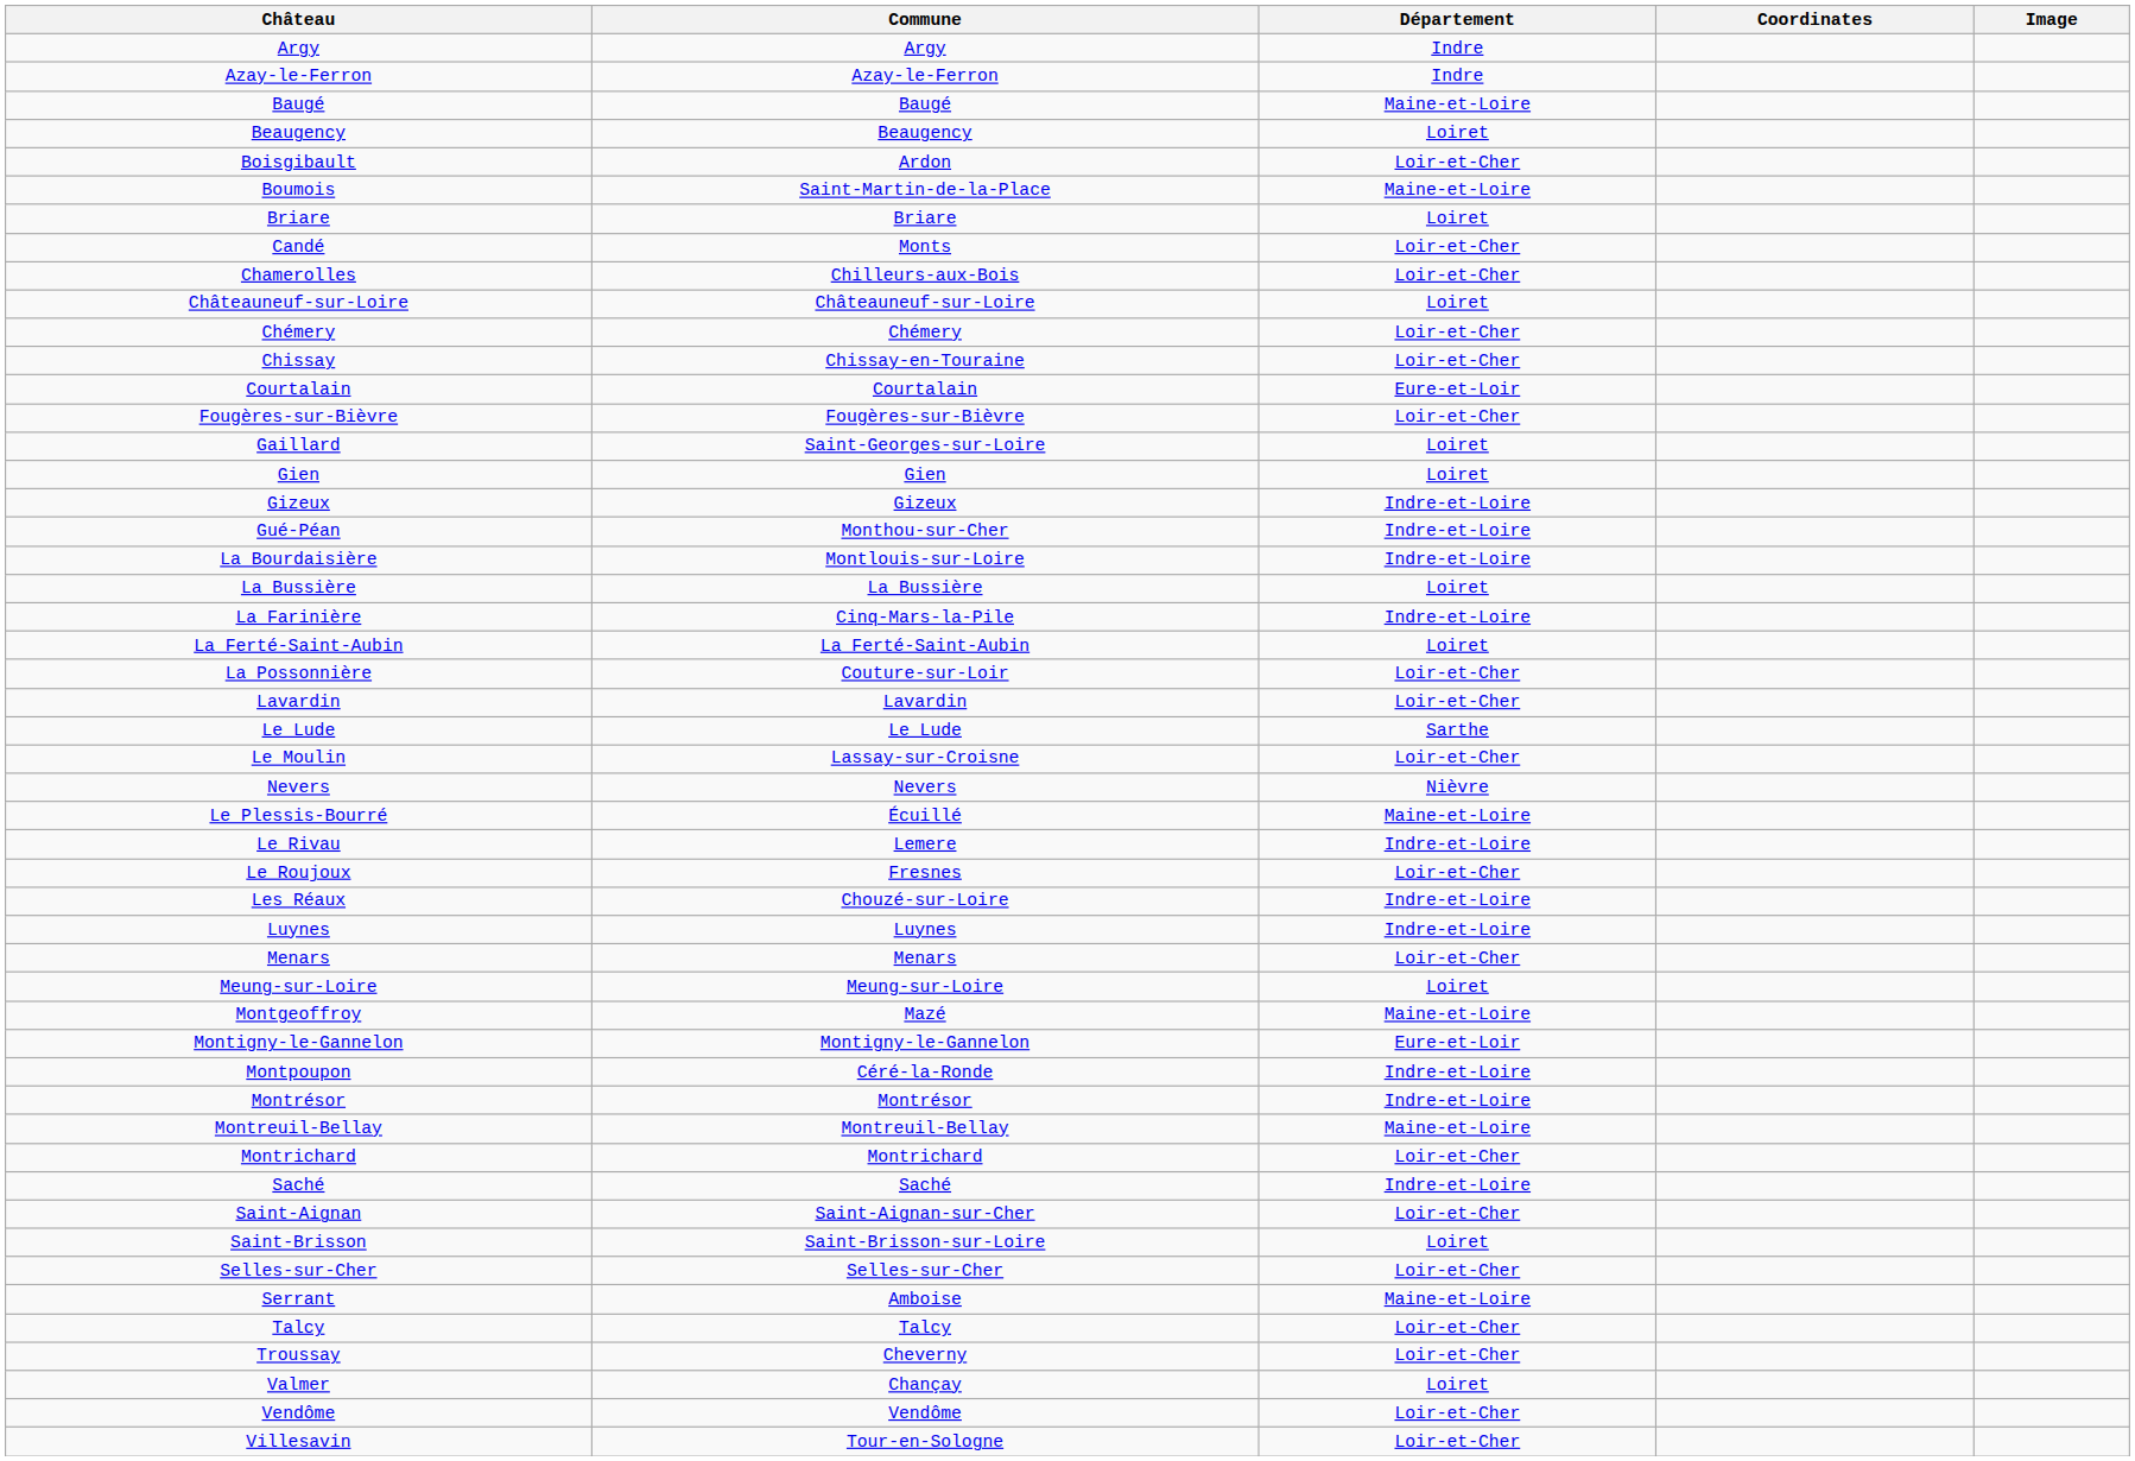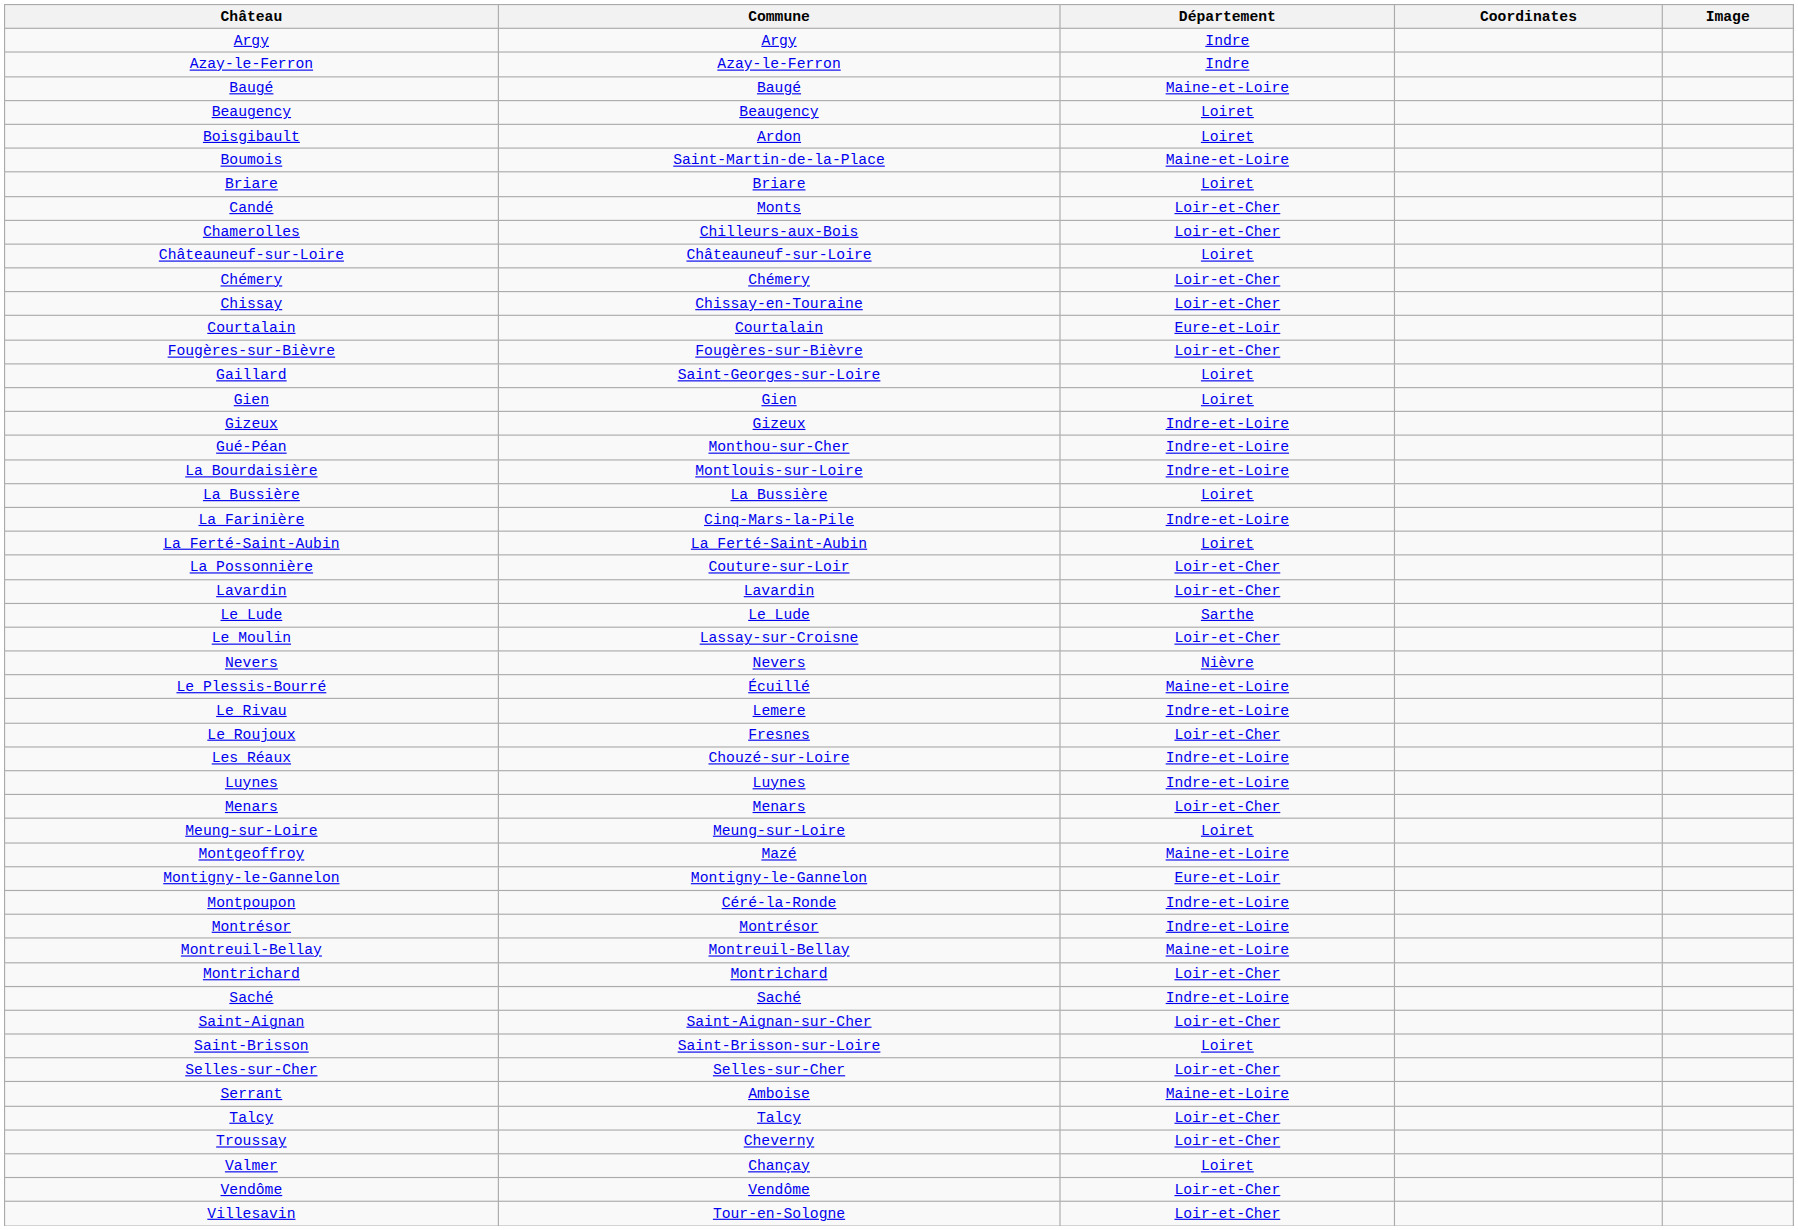 <table class="wikitable sortable" style="text-align:center; width:100%;">
 <tr>
 <th>Château</th>
 <th>Commune</th>
 <th>Département</th>
 <th>Coordinates</th>
 <th class="unsortable">Image</th>
 </tr>
 <tr>
 <td><a href='#'>Argy</a></td>
 <td><a href='#'>Argy</a></td>
 <td><a href='#'>Indre</a></td>
 <td></td>
 <td></td>
 </tr>
 <tr>
 <td><a href='#'>Azay-le-Ferron</a></td>
 <td><a href='#'>Azay-le-Ferron</a></td>
 <td><a href='#'>Indre</a></td>
 <td></td>
 <td></td>
 </tr>
 <tr>
 <td><a href='#'>Baugé</a></td>
 <td><a href='#'>Baugé</a></td>
 <td><a href='#'>Maine-et-Loire</a></td>
 <td></td>
 <td></td>
 </tr>
 <tr>
 <td><a href='#'>Beaugency</a></td>
 <td><a href='#'>Beaugency</a></td>
 <td><a href='#'>Loiret</a></td>
 <td></td>
 <td></td>
 </tr>
 <tr>
 <td><a href='#'>Boisgibault</a></td>
 <td><a href='#'>Ardon</a></td>
-<td><a href='#'>Loir-et-Cher</a></td>
+<td><a href='#'>Loiret</a></td>
 <td></td>
 <td></td>
 </tr>
 <tr>
 <td><a href='#'>Boumois</a></td>
 <td><a href='#'>Saint-Martin-de-la-Place</a></td>
 <td><a href='#'>Maine-et-Loire</a></td>
 <td></td>
 <td></td>
 </tr>
 <tr>
 <td><a href='#'>Briare</a></td>
 <td><a href='#'>Briare</a></td>
 <td><a href='#'>Loiret</a></td>
 <td></td>
 <td></td>
 </tr>
 <tr>
 <td><a href='#'>Candé</a></td>
 <td><a href='#'>Monts</a></td>
 <td><a href='#'>Loir-et-Cher</a></td>
 <td></td>
 <td></td>
 </tr>
 <tr>
 <td><a href='#'>Chamerolles</a></td>
 <td><a href='#'>Chilleurs-aux-Bois</a></td>
 <td><a href='#'>Loir-et-Cher</a></td>
 <td></td>
 <td><br></td>
 </tr>
 <tr>
 <td><a href='#'>Châteauneuf-sur-Loire</a></td>
 <td><a href='#'>Châteauneuf-sur-Loire</a></td>
 <td><a href='#'>Loiret</a></td>
 <td></td>
 <td></td>
 </tr>
 <tr>
 <td><a href='#'>Chémery</a></td>
 <td><a href='#'>Chémery</a></td>
 <td><a href='#'>Loir-et-Cher</a></td>
 <td></td>
 <td></td>
 </tr>
 <tr>
 <td><a href='#'>Chissay</a></td>
 <td><a href='#'>Chissay-en-Touraine</a></td>
 <td><a href='#'>Loir-et-Cher</a></td>
 <td></td>
 <td></td>
 </tr>
 <tr>
 <td><a href='#'>Courtalain</a></td>
 <td><a href='#'>Courtalain</a></td>
 <td><a href='#'>Eure-et-Loir</a></td>
 <td></td>
 <td></td>
 </tr>
 <tr>
 <td><a href='#'>Fougères-sur-Bièvre</a></td>
 <td><a href='#'>Fougères-sur-Bièvre</a></td>
 <td><a href='#'>Loir-et-Cher</a></td>
 <td></td>
 <td></td>
 </tr>
 <tr>
 <td><a href='#'>Gaillard</a></td>
 <td><a href='#'>Saint-Georges-sur-Loire</a></td>
 <td><a href='#'>Loiret</a></td>
 <td></td>
 <td></td>
 </tr>
 <tr>
 <td><a href='#'>Gien</a></td>
 <td><a href='#'>Gien</a></td>
 <td><a href='#'>Loiret</a></td>
 <td></td>
 <td></td>
 </tr>
 <tr>
 <td><a href='#'>Gizeux</a></td>
 <td><a href='#'>Gizeux</a></td>
 <td><a href='#'>Indre-et-Loire</a></td>
 <td></td>
 <td></td>
 </tr>
 <tr>
 <td><a href='#'>Gué-Péan</a></td>
 <td><a href='#'>Monthou-sur-Cher</a></td>
 <td><a href='#'>Indre-et-Loire</a></td>
 <td></td>
 <td></td>
 </tr>
 <tr>
 <td><a href='#'>La Bourdaisière</a></td>
 <td><a href='#'>Montlouis-sur-Loire</a></td>
 <td><a href='#'>Indre-et-Loire</a></td>
 <td></td>
 <td></td>
 </tr>
 <tr>
 <td><a href='#'>La Bussière</a></td>
 <td><a href='#'>La Bussière</a></td>
 <td><a href='#'>Loiret</a></td>
 <td></td>
 <td></td>
 </tr>
 <tr>
 <td><a href='#'>La Farinière</a></td>
 <td><a href='#'>Cinq-Mars-la-Pile</a></td>
 <td><a href='#'>Indre-et-Loire</a></td>
 <td></td>
 <td></td>
 </tr>
 <tr>
 <td><a href='#'>La Ferté-Saint-Aubin</a></td>
 <td><a href='#'>La Ferté-Saint-Aubin</a></td>
 <td><a href='#'>Loiret</a></td>
 <td></td>
 <td></td>
 </tr>
 <tr>
 <td><a href='#'>La Possonnière</a></td>
 <td><a href='#'>Couture-sur-Loir</a></td>
 <td><a href='#'>Loir-et-Cher</a></td>
 <td></td>
 <td></td>
 </tr>
 <tr>
 <td><a href='#'>Lavardin</a></td>
 <td><a href='#'>Lavardin</a></td>
 <td><a href='#'>Loir-et-Cher</a></td>
 <td></td>
 <td></td>
 </tr>
 <tr>
 <td><a href='#'>Le Lude</a></td>
 <td><a href='#'>Le Lude</a></td>
 <td><a href='#'>Sarthe</a></td>
 <td></td>
 <td></td>
 </tr>
 <tr>
 <td><a href='#'>Le Moulin</a></td>
 <td><a href='#'>Lassay-sur-Croisne</a></td>
 <td><a href='#'>Loir-et-Cher</a></td>
 <td></td>
 <td></td>
 </tr>
 <tr>
 <td><a href='#'>Nevers</a></td>
 <td><a href='#'>Nevers</a></td>
 <td><a href='#'>Nièvre</a></td>
 <td></td>
 <td></td>
 </tr>
 <tr>
 <td><a href='#'>Le Plessis-Bourré</a></td>
 <td><a href='#'>Écuillé</a></td>
 <td><a href='#'>Maine-et-Loire</a></td>
 <td></td>
 <td></td>
 </tr>
 <tr>
 <td><a href='#'>Le Rivau</a></td>
 <td><a href='#'>Lemere</a></td>
 <td><a href='#'>Indre-et-Loire</a></td>
 <td></td>
 <td></td>
 </tr>
 <tr>
 <td><a href='#'>Le Roujoux</a></td>
 <td><a href='#'>Fresnes</a></td>
 <td><a href='#'>Loir-et-Cher</a></td>
 <td></td>
 <td></td>
 </tr>
 <tr>
 <td><a href='#'>Les Réaux</a></td>
 <td><a href='#'>Chouzé-sur-Loire</a></td>
 <td><a href='#'>Indre-et-Loire</a></td>
 <td></td>
 <td></td>
 </tr>
 <tr>
 <td><a href='#'>Luynes</a></td>
 <td><a href='#'>Luynes</a></td>
 <td><a href='#'>Indre-et-Loire</a></td>
 <td></td>
 <td></td>
 </tr>
 <tr>
 <td><a href='#'>Menars</a></td>
 <td><a href='#'>Menars</a></td>
 <td><a href='#'>Loir-et-Cher</a></td>
 <td></td>
 <td></td>
 </tr>
 <tr>
 <td><a href='#'>Meung-sur-Loire</a></td>
 <td><a href='#'>Meung-sur-Loire</a></td>
 <td><a href='#'>Loiret</a></td>
 <td></td>
 <td></td>
 </tr>
 <tr>
 <td><a href='#'>Montgeoffroy</a></td>
 <td><a href='#'>Mazé</a></td>
 <td><a href='#'>Maine-et-Loire</a></td>
 <td></td>
 <td></td>
 </tr>
 <tr>
 <td><a href='#'>Montigny-le-Gannelon</a></td>
 <td><a href='#'>Montigny-le-Gannelon</a></td>
 <td><a href='#'>Eure-et-Loir</a></td>
 <td></td>
 <td></td>
 </tr>
 <tr>
 <td><a href='#'>Montpoupon</a></td>
 <td><a href='#'>Céré-la-Ronde</a></td>
 <td><a href='#'>Indre-et-Loire</a></td>
 <td></td>
 <td></td>
 </tr>
 <tr>
 <td><a href='#'>Montrésor</a></td>
 <td><a href='#'>Montrésor</a></td>
 <td><a href='#'>Indre-et-Loire</a></td>
 <td></td>
 <td></td>
 </tr>
 <tr>
 <td><a href='#'>Montreuil-Bellay</a></td>
 <td><a href='#'>Montreuil-Bellay</a></td>
 <td><a href='#'>Maine-et-Loire</a></td>
 <td></td>
 <td></td>
 </tr>
 <tr>
 <td><a href='#'>Montrichard</a></td>
 <td><a href='#'>Montrichard</a></td>
 <td><a href='#'>Loir-et-Cher</a></td>
 <td></td>
 <td></td>
 </tr>
 <tr>
 <td><a href='#'>Saché</a></td>
 <td><a href='#'>Saché</a></td>
 <td><a href='#'>Indre-et-Loire</a></td>
 <td></td>
 <td></td>
 </tr>
 <tr>
 <td><a href='#'>Saint-Aignan</a></td>
 <td><a href='#'>Saint-Aignan-sur-Cher</a></td>
 <td><a href='#'>Loir-et-Cher</a></td>
 <td></td>
 <td></td>
 </tr>
 <tr>
 <td><a href='#'>Saint-Brisson</a></td>
 <td><a href='#'>Saint-Brisson-sur-Loire</a></td>
 <td><a href='#'>Loiret</a></td>
 <td></td>
 <td></td>
 </tr>
 <tr>
 <td><a href='#'>Selles-sur-Cher</a></td>
 <td><a href='#'>Selles-sur-Cher</a></td>
 <td><a href='#'>Loir-et-Cher</a></td>
 <td></td>
 <td></td>
 </tr>
 <tr>
 <td><a href='#'>Serrant</a></td>
 <td><a href='#'>Amboise</a></td>
 <td><a href='#'>Maine-et-Loire</a></td>
 <td></td>
 <td></td>
 </tr>
 <tr>
 <td><a href='#'>Talcy</a></td>
 <td><a href='#'>Talcy</a></td>
 <td><a href='#'>Loir-et-Cher</a></td>
 <td></td>
 <td></td>
 </tr>
 <tr>
 <td><a href='#'>Troussay</a></td>
 <td><a href='#'>Cheverny</a></td>
 <td><a href='#'>Loir-et-Cher</a></td>
 <td></td>
 <td></td>
 </tr>
 <tr>
 <td><a href='#'>Valmer</a></td>
 <td><a href='#'>Chançay</a></td>
 <td><a href='#'>Loiret</a></td>
 <td></td>
 <td></td>
 </tr>
 <tr>
 <td><a href='#'>Vendôme</a></td>
 <td><a href='#'>Vendôme</a></td>
 <td><a href='#'>Loir-et-Cher</a></td>
 <td></td>
 <td></td>
 </tr>
 <tr>
 <td><a href='#'>Villesavin</a></td>
 <td><a href='#'>Tour-en-Sologne</a></td>
 <td><a href='#'>Loir-et-Cher</a></td>
 <td></td>
 <td></td>
 </tr>
 </table>
